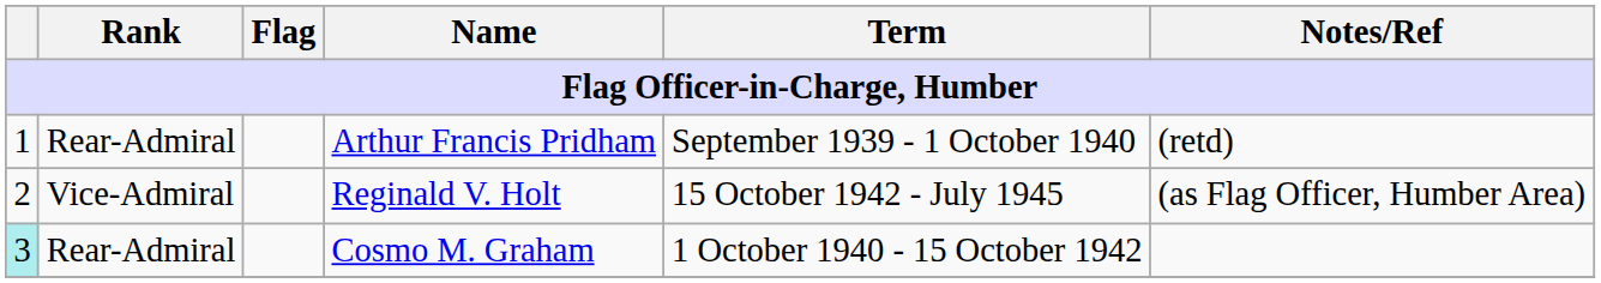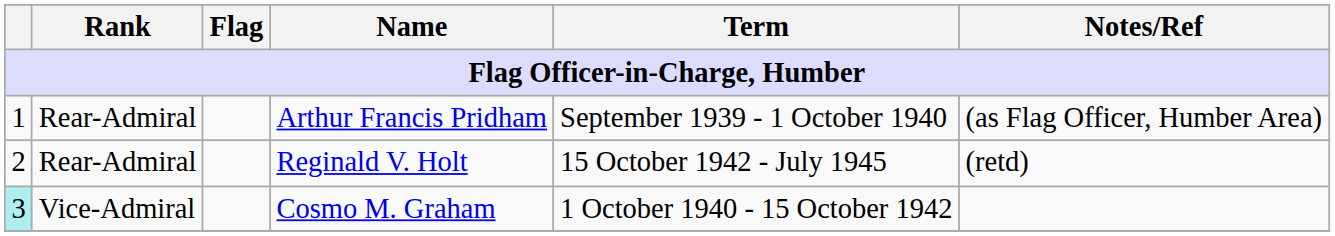 <table class="wikitable">
 <tr>
 <th></th>
 <th>Rank</th>
 <th>Flag</th>
 <th>Name</th>
 <th>Term</th>
 <th>Notes/Ref</th>
 </tr>
 <tr>
 <td colspan="6" align="center" style="background:#dcdcfe;"><strong>Flag Officer-in-Charge, Humber</strong></td>
 </tr>
 <tr>
 <td>1</td>
 <td>Rear-Admiral</td>
 <td></td>
 <td><a href='#'>Arthur Francis Pridham</a></td>
 <td>September 1939 - 1 October 1940</td>
+<td>(as Flag Officer, Humber Area)</td>
+</tr>
+<tr>
+<td>2</td>
+<td>Rear-Admiral</td>
+<td></td>
+<td><a href='#'>Reginald V. Holt</a></td>
+<td>15 October 1942 - July 1945</td>
 <td>(retd) </td>
 </tr>
 <tr>
-<td>2</td>
+<td style="background: paleturquoise;">3</td>
 <td>Vice-Admiral</td>
-<td></td>
-<td><a href='#'>Reginald V. Holt</a></td>
-<td>15 October 1942 - July 1945</td>
-<td>(as Flag Officer, Humber Area)</td>
-</tr>
-<tr>
-<td style="background: paleturquoise;">3</td>
-<td>Rear-Admiral</td>
 <td></td>
 <td><a href='#'>Cosmo M. Graham</a></td>
 <td>1 October 1940 - 15 October 1942</td>
 <td></td>
 </tr>
 <tr>
 </tr>
 </table>
